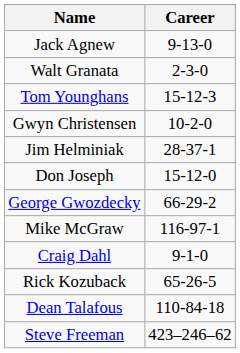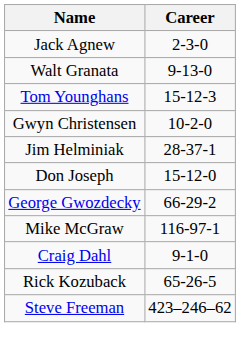 <table class="wikitable sortable" style="text-align:center;">
 <tr>
 <th>Name</th>
 <th>Career</th>
 </tr>
 <tr>
 <td>Jack Agnew</td>
-<td>9-13-0</td>
+<td>2-3-0</td>
 </tr>
 <tr>
 <td>Walt Granata</td>
-<td>2-3-0</td>
+<td>9-13-0</td>
 </tr>
 <tr>
 <td><a href='#'>Tom Younghans</a></td>
 <td>15-12-3</td>
 </tr>
 <tr>
 <td>Gwyn Christensen</td>
 <td>10-2-0</td>
 </tr>
 <tr>
 <td>Jim Helminiak</td>
 <td>28-37-1</td>
 </tr>
 <tr>
 <td>Don Joseph</td>
 <td>15-12-0</td>
 </tr>
 <tr>
 <td><a href='#'>George Gwozdecky</a></td>
 <td>66-29-2</td>
 </tr>
 <tr>
 <td>Mike McGraw</td>
 <td>116-97-1</td>
 </tr>
 <tr>
 <td><a href='#'>Craig Dahl</a></td>
 <td>9-1-0</td>
 </tr>
 <tr>
 <td>Rick Kozuback</td>
 <td>65-26-5</td>
 </tr>
 <tr>
-<td><a href='#'>Dean Talafous</a></td>
-<td>110-84-18</td>
-</tr>
-<tr>
 <td><a href='#'>Steve Freeman</a></td>
 <td>423–246–62</td>
 </tr>
 </table>
